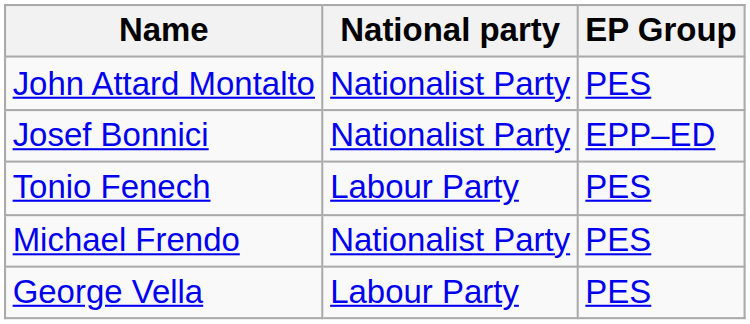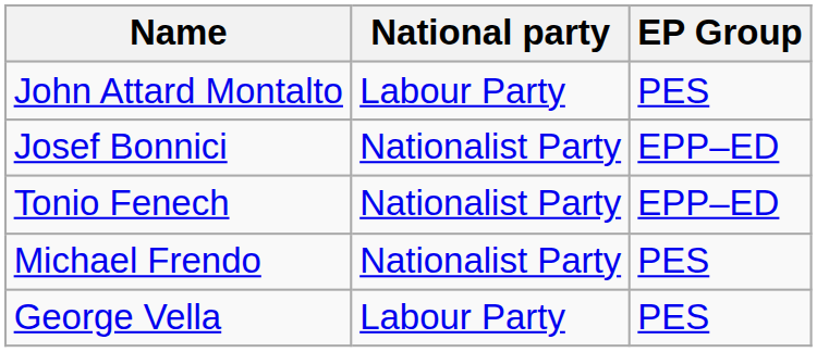 <table class="sortable wikitable">
 <tr>
 <th>Name</th>
 <th>National party</th>
 <th>EP Group</th>
 </tr>
 <tr>
 <td><a href='#'>John Attard Montalto</a></td>
-<td> <a href='#'>Nationalist Party</a></td>
+<td> <a href='#'>Labour Party</a></td>
 <td> <a href='#'>PES</a></td>
 </tr>
 <tr>
 <td><a href='#'>Josef Bonnici</a></td>
 <td> <a href='#'>Nationalist Party</a></td>
 <td> <a href='#'>EPP–ED</a></td>
 </tr>
 <tr>
 <td><a href='#'>Tonio Fenech</a></td>
-<td> <a href='#'>Labour Party</a></td>
-<td> <a href='#'>PES</a></td>
+<td> <a href='#'>Nationalist Party</a></td>
+<td> <a href='#'>EPP–ED</a></td>
 </tr>
 <tr>
 <td><a href='#'>Michael Frendo</a></td>
 <td> <a href='#'>Nationalist Party</a></td>
 <td> <a href='#'>PES</a></td>
 </tr>
 <tr>
 <td><a href='#'>George Vella</a></td>
 <td> <a href='#'>Labour Party</a></td>
 <td> <a href='#'>PES</a></td>
 </tr>
 </table>
